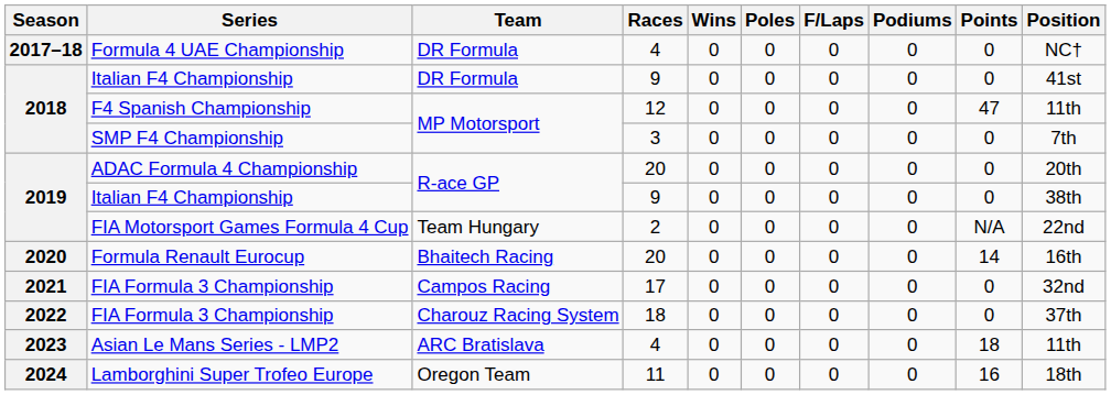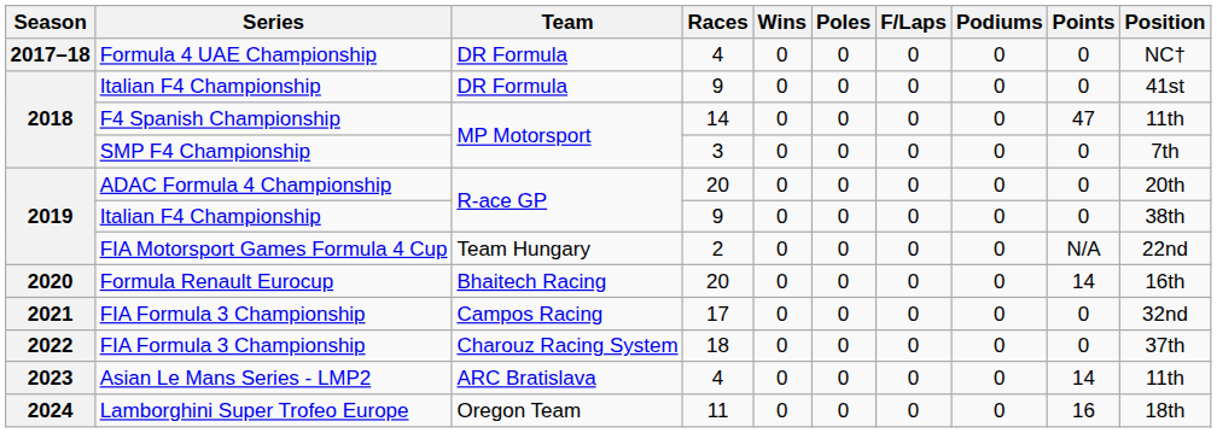 <table class="wikitable" style="font-size: 90%; text-align:center">
 <tr>
 <th>Season</th>
 <th>Series</th>
 <th>Team</th>
 <th>Races</th>
 <th>Wins</th>
 <th>Poles</th>
 <th>F/Laps</th>
 <th>Podiums</th>
 <th>Points</th>
 <th>Position</th>
 </tr>
 <tr>
 <th nowrap>2017–18</th>
 <td align=left nowrap><a href='#'>Formula 4 UAE Championship</a></td>
 <td align=left><a href='#'>DR Formula</a></td>
 <td>4</td>
 <td>0</td>
 <td>0</td>
 <td>0</td>
 <td>0</td>
 <td>0</td>
 <td>NC†</td>
 </tr>
 <tr>
 <th rowspan=3>2018</th>
 <td align=left><a href='#'>Italian F4 Championship</a></td>
 <td align=left><a href='#'>DR Formula</a></td>
 <td>9</td>
 <td>0</td>
 <td>0</td>
 <td>0</td>
 <td>0</td>
 <td>0</td>
 <td>41st</td>
 </tr>
 <tr>
 <td align=left><a href='#'>F4 Spanish Championship</a></td>
 <td rowspan=2 align=left><a href='#'>MP Motorsport</a></td>
-<td>12</td>
+<td>14</td>
 <td>0</td>
 <td>0</td>
 <td>0</td>
 <td>0</td>
 <td>47</td>
 <td>11th</td>
 </tr>
 <tr>
 <td align=left><a href='#'>SMP F4 Championship</a></td>
 <td>3</td>
 <td>0</td>
 <td>0</td>
 <td>0</td>
 <td>0</td>
 <td>0</td>
 <td>7th</td>
 </tr>
 <tr>
 <th rowspan=3>2019</th>
 <td align=left><a href='#'>ADAC Formula 4 Championship</a></td>
 <td rowspan=2 align=left><a href='#'>R-ace GP</a></td>
 <td>20</td>
 <td>0</td>
 <td>0</td>
 <td>0</td>
 <td>0</td>
 <td>0</td>
 <td>20th</td>
 </tr>
 <tr>
 <td align=left><a href='#'>Italian F4 Championship</a></td>
 <td>9</td>
 <td>0</td>
 <td>0</td>
 <td>0</td>
 <td>0</td>
 <td>0</td>
 <td>38th</td>
 </tr>
 <tr>
 <td align=left nowrap><a href='#'>FIA Motorsport Games Formula 4 Cup</a></td>
 <td align=left>Team Hungary</td>
 <td>2</td>
 <td>0</td>
 <td>0</td>
 <td>0</td>
 <td>0</td>
 <td>N/A</td>
 <td>22nd</td>
 </tr>
 <tr>
 <th>2020</th>
 <td align=left><a href='#'>Formula Renault Eurocup</a></td>
 <td align=left><a href='#'>Bhaitech Racing</a></td>
 <td>20</td>
 <td>0</td>
 <td>0</td>
 <td>0</td>
 <td>0</td>
 <td>14</td>
 <td>16th</td>
 </tr>
 <tr>
 <th>2021</th>
 <td align=left><a href='#'>FIA Formula 3 Championship</a></td>
 <td align=left><a href='#'>Campos Racing</a></td>
 <td>17</td>
 <td>0</td>
 <td>0</td>
 <td>0</td>
 <td>0</td>
 <td>0</td>
 <td>32nd</td>
 </tr>
 <tr>
 <th>2022</th>
 <td align=left><a href='#'>FIA Formula 3 Championship</a></td>
 <td align=left nowrap><a href='#'>Charouz Racing System</a></td>
 <td>18</td>
 <td>0</td>
 <td>0</td>
 <td>0</td>
 <td>0</td>
 <td>0</td>
 <td>37th</td>
 </tr>
 <tr>
 <th>2023</th>
 <td align=left><a href='#'>Asian Le Mans Series - LMP2</a></td>
 <td align=left><a href='#'>ARC Bratislava</a></td>
 <td>4</td>
 <td>0</td>
 <td>0</td>
 <td>0</td>
 <td>0</td>
-<td>18</td>
+<td>14</td>
 <td>11th</td>
 </tr>
 <tr>
 <th>2024</th>
 <td align=left><a href='#'>Lamborghini Super Trofeo Europe</a></td>
 <td align=left>Oregon Team</td>
 <td>11</td>
 <td>0</td>
 <td>0</td>
 <td>0</td>
 <td>0</td>
 <td>16</td>
 <td>18th</td>
 </tr>
 </table>
